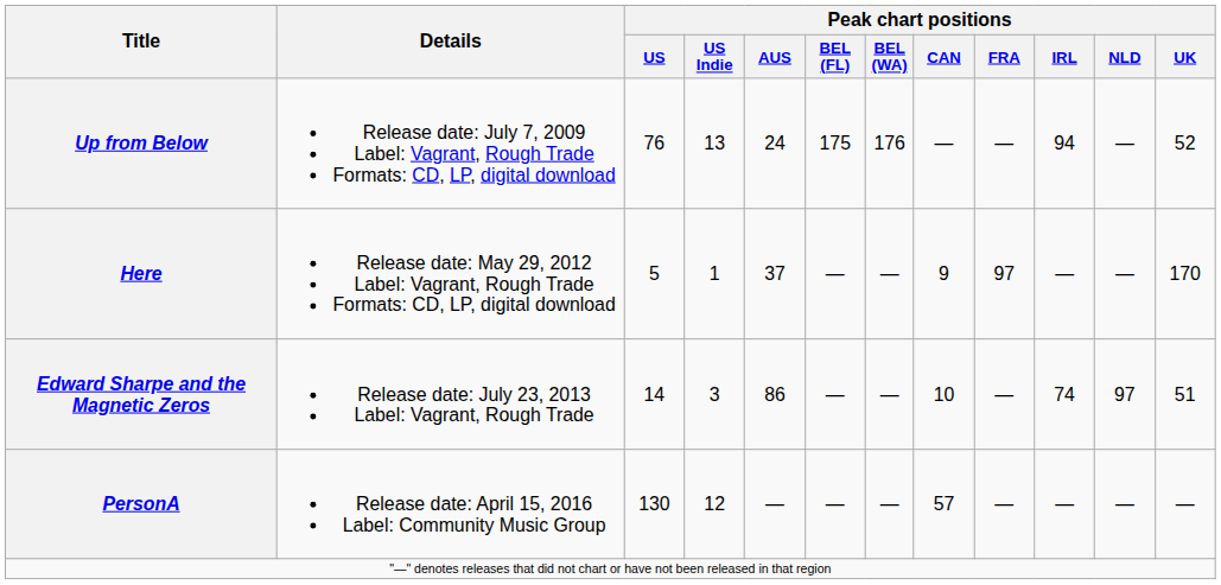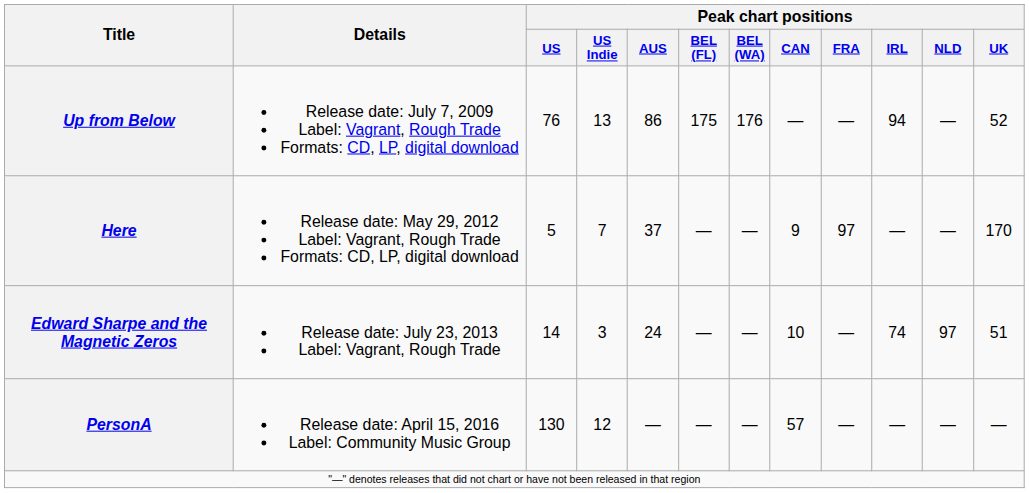 <table class="wikitable plainrowheaders" style="text-align:center;">
 <tr>
 <th rowspan="2" style="width:14em;">Title</th>
 <th rowspan="2" style="width:18em;">Details</th>
 <th colspan="10">Peak chart positions</th>
 </tr>
 <tr style="font-size:smaller;">
 <th style="width:45px;"><a href='#'>US</a><br></th>
 <th style="width:45px;"><a href='#'>US<br>Indie</a><br></th>
 <th style="width:45px;"><a href='#'>AUS</a><br></th>
 <th style="width:45px;"><a href='#'>BEL<br>(FL)</a><br></th>
 <th style="width:35px;"><a href='#'>BEL<br>(WA)</a><br></th>
 <th style="width:45px;"><a href='#'>CAN</a><br></th>
 <th style="width:45px;"><a href='#'>FRA</a><br></th>
 <th style="width:45px;"><a href='#'>IRL</a><br></th>
 <th style="width:45px;"><a href='#'>NLD</a><br></th>
 <th style="width:45px;"><a href='#'>UK</a><br></th>
 </tr>
 <tr>
 <th scope="row"><em><a href='#'>Up from Below</a></em></th>
 <td><br><ul><li>Release date: July 7, 2009</li><li>Label: <a href='#'>Vagrant</a>, <a href='#'>Rough Trade</a></li><li>Formats: <a href='#'>CD</a>, <a href='#'>LP</a>, <a href='#'>digital download</a></li></ul></td>
 <td>76</td>
 <td>13</td>
-<td>24</td>
+<td>86</td>
 <td>175</td>
 <td>176</td>
 <td>—</td>
 <td>—</td>
 <td>94</td>
 <td>—</td>
 <td>52</td>
 </tr>
 <tr>
 <th scope="row"><em><a href='#'>Here</a></em></th>
 <td><br><ul><li>Release date: May 29, 2012</li><li>Label: Vagrant, Rough Trade</li><li>Formats: CD, LP, digital download</li></ul></td>
 <td>5</td>
-<td>1</td>
+<td>7</td>
 <td>37</td>
 <td>—</td>
 <td>—</td>
 <td>9</td>
 <td>97</td>
 <td>—</td>
 <td>—</td>
 <td>170</td>
 </tr>
 <tr>
 <th scope="row"><em><a href='#'>Edward Sharpe and the Magnetic Zeros</a></em></th>
 <td><br><ul><li>Release date: July 23, 2013</li><li>Label: Vagrant, Rough Trade</li></ul></td>
 <td>14</td>
 <td>3</td>
-<td>86</td>
+<td>24</td>
 <td>—</td>
 <td>—</td>
 <td>10</td>
 <td>—</td>
 <td>74</td>
 <td>97</td>
 <td>51</td>
 </tr>
 <tr>
 <th scope="row"><em><a href='#'>PersonA</a></em></th>
 <td><br><ul><li>Release date: April 15, 2016</li><li>Label: Community Music Group</li></ul></td>
 <td>130</td>
 <td>12</td>
 <td>—</td>
 <td>—</td>
 <td>—</td>
 <td>57</td>
 <td>—</td>
 <td>—</td>
 <td>—</td>
 <td>—</td>
 </tr>
 <tr>
 <td colspan="12" style="font-size:8pt">"—" denotes releases that did not chart or have not been released in that region</td>
 </tr>
 </table>
